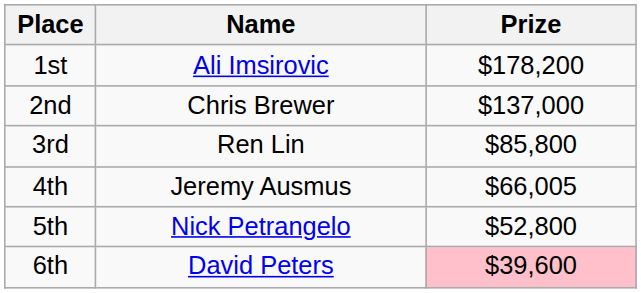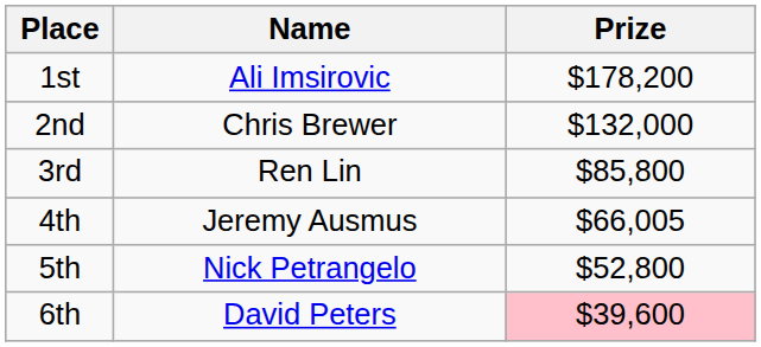 <table class="wikitable">
 <tr>
 <th width="50">Place</th>
 <th width="200">Name</th>
 <th width="125">Prize</th>
 </tr>
 <tr>
 <td align="center">1st</td>
 <td align="center"> <a href='#'>Ali Imsirovic</a></td>
 <td align="center">$178,200</td>
 </tr>
 <tr>
 <td align="center">2nd</td>
 <td align="center"> Chris Brewer</td>
-<td align="center">$137,000</td>
+<td align="center">$132,000</td>
 </tr>
 <tr>
 <td align="center">3rd</td>
 <td align="center"> Ren Lin</td>
 <td align="center">$85,800</td>
 </tr>
 <tr>
 <td align="center">4th</td>
 <td align="center"> Jeremy Ausmus</td>
 <td align="center">$66,005</td>
 </tr>
 <tr>
 <td align="center">5th</td>
 <td align="center"> <a href='#'>Nick Petrangelo</a></td>
 <td align="center">$52,800</td>
 </tr>
 <tr>
 <td align="center">6th</td>
 <td align="center"> <a href='#'>David Peters</a></td>
 <td align="center" style="background: pink;">$39,600</td>
 </tr>
 </table>
